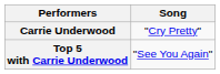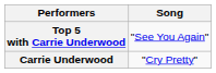 <table class="wikitable unsortable" style="text-align:center;">
 <tr>
 <th scope="col">Performers</th>
 <th scope="col">Song</th>
 </tr>
 <tr>
+<th scope="row">Top 5<br>with <a href='#'>Carrie Underwood</a></th>
+<td>"<a href='#'>See You Again</a>"</td>
+</tr>
+<tr>
 <th scope="row">Carrie Underwood</th>
 <td>"<a href='#'>Cry Pretty</a>"</td>
 </tr>
-<tr>
-<th scope="row">Top 5<br>with <a href='#'>Carrie Underwood</a></th>
-<td>"<a href='#'>See You Again</a>"</td>
-</tr>
 </table>
